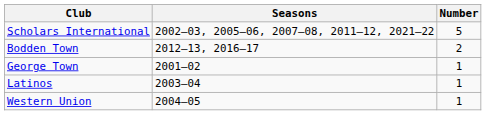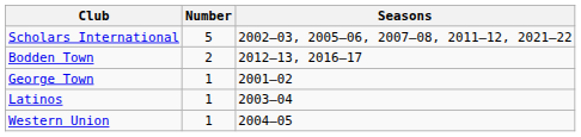 <table class="wikitable sortable">
 <tr>
 <th>Club</th>
+<th>Number</th>
 <th>Seasons</th>
-<th>Number</th>
 </tr>
 <tr>
 <td><a href='#'>Scholars International</a></td>
+<td style="text-align:center">5</td>
 <td>2002–03, 2005–06, 2007–08, 2011–12, 2021–22</td>
-<td style="text-align:center">5</td>
 </tr>
 <tr>
 <td><a href='#'>Bodden Town</a></td>
+<td style="text-align:center">2</td>
 <td>2012–13, 2016–17</td>
-<td style="text-align:center">2</td>
 </tr>
 <tr>
 <td><a href='#'>George Town</a></td>
+<td style="text-align:center">1</td>
 <td>2001–02</td>
-<td style="text-align:center">1</td>
 </tr>
 <tr>
 <td><a href='#'>Latinos</a></td>
+<td style="text-align:center">1</td>
 <td>2003–04</td>
-<td style="text-align:center">1</td>
 </tr>
 <tr>
 <td><a href='#'>Western Union</a></td>
+<td style="text-align:center">1</td>
 <td>2004–05</td>
-<td style="text-align:center">1</td>
 </tr>
 </table>
